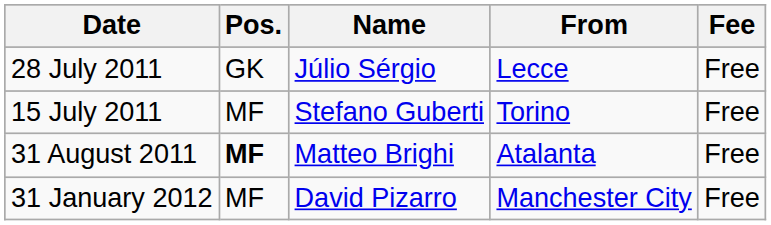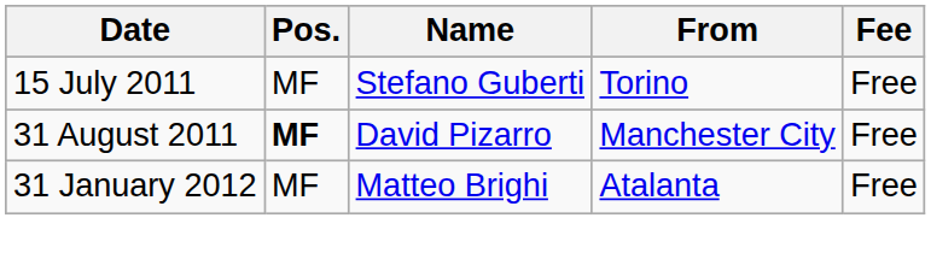 <table class="wikitable">
 <tr>
 <th>Date</th>
 <th>Pos.</th>
 <th>Name</th>
 <th>From</th>
 <th>Fee</th>
-</tr>
-<tr>
-<td>28 July 2011</td>
-<td>GK</td>
-<td> <a href='#'>Júlio Sérgio</a></td>
-<td> <a href='#'>Lecce</a></td>
-<td>Free</td>
 </tr>
 <tr>
 <td>15 July 2011</td>
 <td>MF</td>
 <td> <a href='#'>Stefano Guberti</a></td>
 <td> <a href='#'>Torino</a></td>
 <td>Free</td>
 </tr>
 <tr>
 <td>31 August 2011</td>
 <td><strong>MF</strong></td>
-<td> <a href='#'>Matteo Brighi</a></td>
-<td> <a href='#'>Atalanta</a></td>
+<td> <a href='#'>David Pizarro</a></td>
+<td> <a href='#'>Manchester City</a></td>
 <td>Free</td>
 </tr>
 <tr>
 <td>31 January 2012</td>
 <td>MF</td>
-<td> <a href='#'>David Pizarro</a></td>
-<td> <a href='#'>Manchester City</a></td>
+<td> <a href='#'>Matteo Brighi</a></td>
+<td> <a href='#'>Atalanta</a></td>
 <td>Free</td>
 </tr>
 </table>
